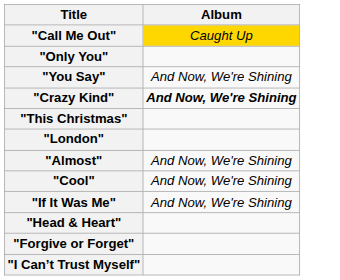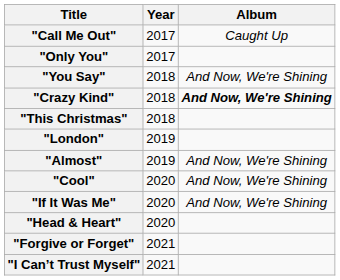 <table class="wikitable plainrowheaders" style="text-align:center;">
 <tr>
 <th scope="col">Title</th>
+<th scope="col">Year</th>
 <th scope="col">Album</th>
 </tr>
 <tr>
 <th scope="row">"Call Me Out"</th>
-<td style="background: gold;"><em>Caught Up</em></td>
+<td>2017</td>
+<td><em>Caught Up</em></td>
 </tr>
 <tr>
 <th scope="row">"Only You"</th>
+<td>2017</td>
 <td></td>
 </tr>
 <tr>
 <th scope="row">"You Say"</th>
+<td>2018</td>
 <td><em>And Now, We're Shining</em></td>
 </tr>
 <tr>
 <th scope="row">"Crazy Kind"</th>
+<td>2018</td>
 <td><strong><em>And Now, We're Shining</em></strong></td>
 </tr>
 <tr>
 <th scope="row">"This Christmas"</th>
+<td>2018</td>
 <td></td>
 </tr>
 <tr>
 <th scope="row">"London"</th>
+<td>2019</td>
 <td></td>
 </tr>
 <tr>
 <th scope="row">"Almost"</th>
+<td>2019</td>
 <td><em>And Now, We're Shining</em></td>
 </tr>
 <tr>
 <th scope="row">"Cool"</th>
+<td>2020</td>
 <td><em>And Now, We're Shining</em></td>
 </tr>
 <tr>
 <th scope="row">"If It Was Me"</th>
+<td>2020</td>
 <td><em>And Now, We're Shining</em></td>
 </tr>
 <tr>
 <th scope="row">"Head & Heart"</th>
+<td>2020</td>
 <td></td>
 </tr>
 <tr>
 <th scope="row">"Forgive or Forget"</th>
+<td>2021</td>
 <td></td>
 </tr>
 <tr>
 <th scope="row">"I Can’t Trust Myself"</th>
+<td>2021</td>
 <td></td>
 </tr>
 </table>
